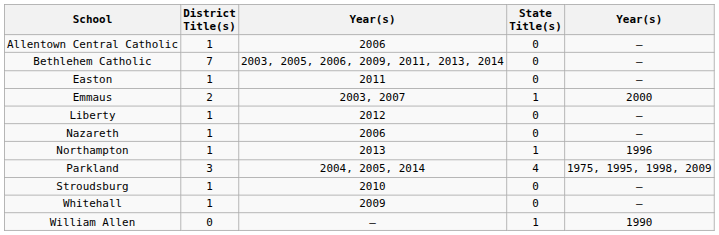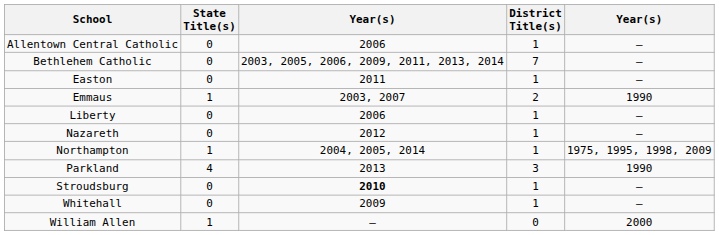 <table class="wikitable" style="text-align:center">
 <tr>
 <th>School</th>
+<th>State<br>Title(s)</th>
+<th>Year(s)</th>
 <th>District<br>Title(s)</th>
-<th>Year(s)</th>
-<th>State<br>Title(s)</th>
 <th>Year(s)</th>
 </tr>
 <tr>
 <td>Allentown Central Catholic</td>
+<td>0</td>
+<td>2006</td>
 <td>1</td>
-<td>2006</td>
-<td>0</td>
 <td>–</td>
 </tr>
 <tr>
 <td>Bethlehem Catholic</td>
+<td>0</td>
+<td>2003, 2005, 2006, 2009, 2011, 2013, 2014</td>
 <td>7</td>
-<td>2003, 2005, 2006, 2009, 2011, 2013, 2014</td>
-<td>0</td>
 <td>–</td>
 </tr>
 <tr>
 <td>Easton</td>
+<td>0</td>
+<td>2011</td>
 <td>1</td>
-<td>2011</td>
-<td>0</td>
 <td>–</td>
 </tr>
 <tr>
 <td>Emmaus</td>
+<td>1</td>
+<td>2003, 2007</td>
 <td>2</td>
-<td>2003, 2007</td>
-<td>1</td>
-<td>2000</td>
+<td>1990</td>
 </tr>
 <tr>
 <td>Liberty</td>
+<td>0</td>
+<td>2006</td>
 <td>1</td>
-<td>2012</td>
-<td>0</td>
 <td>–</td>
 </tr>
 <tr>
 <td>Nazareth</td>
+<td>0</td>
+<td>2012</td>
 <td>1</td>
-<td>2006</td>
-<td>0</td>
 <td>–</td>
 </tr>
 <tr>
 <td>Northampton</td>
 <td>1</td>
-<td>2013</td>
+<td>2004, 2005, 2014</td>
 <td>1</td>
-<td>1996</td>
+<td>1975, 1995, 1998, 2009</td>
 </tr>
 <tr>
 <td>Parkland</td>
+<td>4</td>
+<td>2013</td>
 <td>3</td>
-<td>2004, 2005, 2014</td>
-<td>4</td>
-<td>1975, 1995, 1998, 2009</td>
+<td>1990</td>
 </tr>
 <tr>
 <td>Stroudsburg</td>
+<td>0</td>
+<td><strong>2010</strong></td>
 <td>1</td>
-<td>2010</td>
-<td>0</td>
 <td>–</td>
 </tr>
 <tr>
 <td>Whitehall</td>
+<td>0</td>
+<td>2009</td>
 <td>1</td>
-<td>2009</td>
-<td>0</td>
 <td>–</td>
 </tr>
 <tr>
 <td>William Allen</td>
+<td>1</td>
+<td>–</td>
 <td>0</td>
-<td>–</td>
-<td>1</td>
-<td>1990</td>
+<td>2000</td>
 </tr>
 </table>
